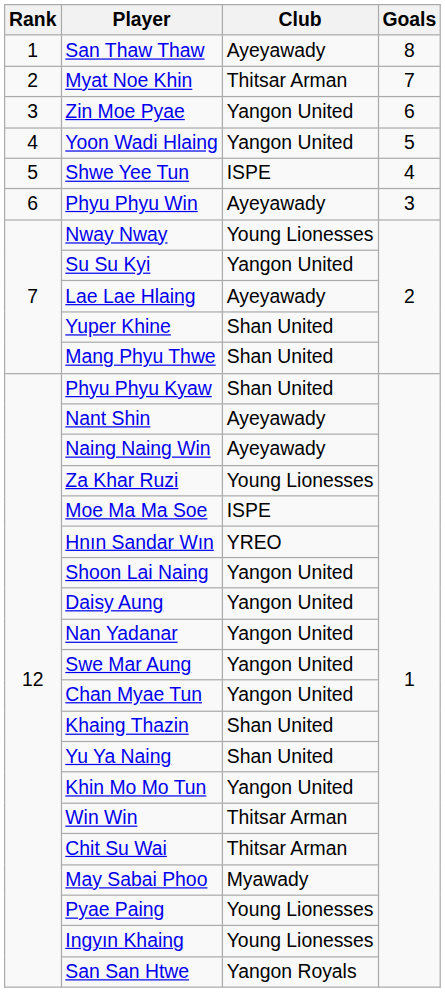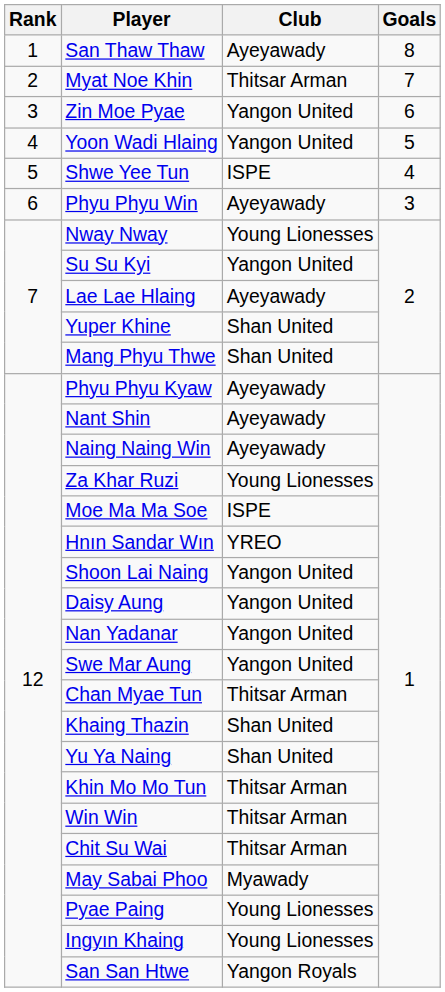 <table class="wikitable" style="text-align:center">
 <tr>
 <th>Rank</th>
 <th>Player</th>
 <th>Club</th>
 <th>Goals</th>
 </tr>
 <tr>
 <td rowspan=1>1</td>
 <td align="left"> <a href='#'>San Thaw Thaw</a></td>
 <td align="left">Ayeyawady</td>
 <td rowspan=1>8</td>
 </tr>
 <tr>
 <td rowspan=1>2</td>
 <td align="left"> <a href='#'>Myat Noe Khin</a></td>
 <td align="left">Thitsar Arman</td>
 <td rowspan=1>7</td>
 </tr>
 <tr>
 <td rowspan=1>3</td>
 <td align="left"> <a href='#'>Zin Moe Pyae</a></td>
 <td align="left">Yangon United</td>
 <td rowspan=1>6</td>
 </tr>
 <tr>
 <td rowspan=1>4</td>
 <td align="left"> <a href='#'>Yoon Wadi Hlaing</a></td>
 <td align="left">Yangon United</td>
 <td rowspan=1>5</td>
 </tr>
 <tr>
 <td rowspan=1>5</td>
 <td align="left"> <a href='#'>Shwe Yee Tun</a></td>
 <td align="left">ISPE</td>
 <td rowspan=1>4</td>
 </tr>
 <tr>
 <td rowspan=1>6</td>
 <td align="left"> <a href='#'>Phyu Phyu Win</a></td>
 <td align="left">Ayeyawady</td>
 <td rowspan=1>3</td>
 </tr>
 <tr>
 <td rowspan=5>7</td>
 <td align="left"> <a href='#'>Nway Nway</a></td>
 <td align="left">Young Lionesses</td>
 <td rowspan=5>2</td>
 </tr>
 <tr>
 <td align="left"> <a href='#'>Su Su Kyi</a></td>
 <td align="left">Yangon United</td>
 </tr>
 <tr>
 <td align="left"> <a href='#'>Lae Lae Hlaing</a></td>
 <td align="left">Ayeyawady</td>
 </tr>
 <tr>
 <td align="left"> <a href='#'>Yuper Khine</a></td>
 <td align="left">Shan United</td>
 </tr>
 <tr>
 <td align="left"> <a href='#'>Mang Phyu Thwe</a></td>
 <td align="left">Shan United</td>
 </tr>
 <tr>
 <td rowspan=20>12</td>
 <td align="left"> <a href='#'>Phyu Phyu Kyaw</a></td>
-<td align="left">Shan United</td>
+<td align="left">Ayeyawady</td>
 <td rowspan=20>1</td>
 </tr>
 <tr>
 <td align="left"> <a href='#'>Nant Shin</a></td>
 <td align="left">Ayeyawady</td>
 </tr>
 <tr>
 <td align="left"> <a href='#'>Naing Naing Win</a></td>
 <td align="left">Ayeyawady</td>
 </tr>
 <tr>
 <td align="left"> <a href='#'>Za Khar Ruzi</a></td>
 <td align="left">Young Lionesses</td>
 </tr>
 <tr>
 <td align="left"> <a href='#'>Moe Ma Ma Soe</a></td>
 <td align="left">ISPE</td>
 </tr>
 <tr>
 <td align="left"> <a href='#'>Hnın Sandar Wın</a></td>
 <td align="left">YREO</td>
 </tr>
 <tr>
 <td align="left"> <a href='#'>Shoon Lai Naing</a></td>
 <td align="left">Yangon United</td>
 </tr>
 <tr>
 <td align="left"> <a href='#'>Daisy Aung</a></td>
 <td align="left">Yangon United</td>
 </tr>
 <tr>
 <td align="left"> <a href='#'>Nan Yadanar</a></td>
 <td align="left">Yangon United</td>
 </tr>
 <tr>
 <td align="left"> <a href='#'>Swe Mar Aung</a></td>
 <td align="left">Yangon United</td>
 </tr>
 <tr>
 <td align="left"> <a href='#'>Chan Myae Tun</a></td>
-<td align="left">Yangon United</td>
+<td align="left">Thitsar Arman</td>
 </tr>
 <tr>
 <td align="left"> <a href='#'>Khaing Thazin</a></td>
 <td align="left">Shan United</td>
 </tr>
 <tr>
 <td align="left"> <a href='#'>Yu Ya Naing</a></td>
 <td align="left">Shan United</td>
 </tr>
 <tr>
 <td align="left"> <a href='#'>Khin Mo Mo Tun</a></td>
-<td align="left">Yangon United</td>
+<td align="left">Thitsar Arman</td>
 </tr>
 <tr>
 <td align="left"> <a href='#'>Win Win</a></td>
 <td align="left">Thitsar Arman</td>
 </tr>
 <tr>
 <td align="left"> <a href='#'>Chit Su Wai</a></td>
 <td align="left">Thitsar Arman</td>
 </tr>
 <tr>
 <td align="left"> <a href='#'>May Sabai Phoo</a></td>
 <td align="left">Myawady</td>
 </tr>
 <tr>
 <td align="left"> <a href='#'>Pyae Paing</a></td>
 <td align="left">Young Lionesses</td>
 </tr>
 <tr>
 <td align="left"> <a href='#'>Ingyın Khaing</a></td>
 <td align="left">Young Lionesses</td>
 </tr>
 <tr>
 <td align="left"> <a href='#'>San San Htwe</a></td>
 <td align="left">Yangon Royals</td>
 </tr>
 </table>
